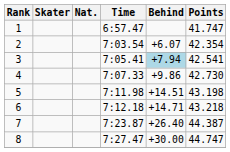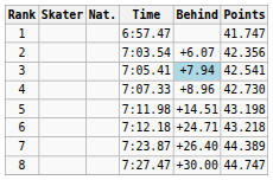 <table class="wikitable sortable" border="1" style="text-align:center">
 <tr>
 <th>Rank</th>
 <th>Skater</th>
 <th>Nat.</th>
 <th>Time</th>
 <th>Behind</th>
 <th>Points</th>
 </tr>
 <tr>
 <td>1</td>
 <td align=left></td>
 <td></td>
 <td>6:57.47</td>
 <td></td>
 <td>41.747</td>
 </tr>
 <tr>
 <td>2</td>
 <td align=left></td>
 <td></td>
 <td>7:03.54</td>
 <td>+6.07</td>
-<td>42.354</td>
+<td>42.356</td>
 </tr>
 <tr>
 <td>3</td>
 <td align=left></td>
 <td></td>
 <td>7:05.41</td>
 <td style="background: lightblue;">+7.94</td>
 <td>42.541</td>
 </tr>
 <tr>
 <td>4</td>
 <td align=left></td>
 <td></td>
 <td>7:07.33</td>
-<td>+9.86</td>
+<td>+8.96</td>
 <td>42.730</td>
 </tr>
 <tr>
 <td>5</td>
 <td align=left></td>
 <td></td>
 <td>7:11.98</td>
 <td>+14.51</td>
 <td>43.198</td>
 </tr>
 <tr>
 <td>6</td>
 <td align=left></td>
 <td></td>
 <td>7:12.18</td>
-<td>+14.71</td>
+<td>+24.71</td>
 <td>43.218</td>
 </tr>
 <tr>
 <td>7</td>
 <td align=left></td>
 <td></td>
 <td>7:23.87</td>
 <td>+26.40</td>
-<td>44.387</td>
+<td>44.389</td>
 </tr>
 <tr>
 <td>8</td>
 <td align=left></td>
 <td></td>
 <td>7:27.47</td>
 <td>+30.00</td>
 <td>44.747</td>
 </tr>
 <tr>
 </tr>
 </table>
